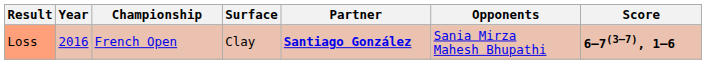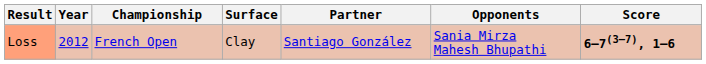 <table class="sortable wikitable">
 <tr>
 <th style="width:40px">Result</th>
 <th>Year</th>
 <th style="width:130px">Championship</th>
 <th>Surface</th>
 <th style="width:150px">Partner</th>
 <th style="width:150px">Opponents</th>
 <th style="width:120px" class="unsortable">Score</th>
 </tr>
 <tr bgcolor=#ebc2af>
 <td style="background:#ffa07a;">Loss</td>
-<td><a href='#'>2016</a></td>
+<td><a href='#'>2012</a></td>
 <td><a href='#'>French Open</a></td>
 <td>Clay</td>
-<td><strong> <a href='#'>Santiago González</a></strong></td>
+<td> <a href='#'>Santiago González</a></td>
 <td> <a href='#'>Sania Mirza</a> <br>  <a href='#'>Mahesh Bhupathi</a></td>
 <td><strong>6–7<sup>(3–7)</sup>, 1–6</strong></td>
 </tr>
 </table>
